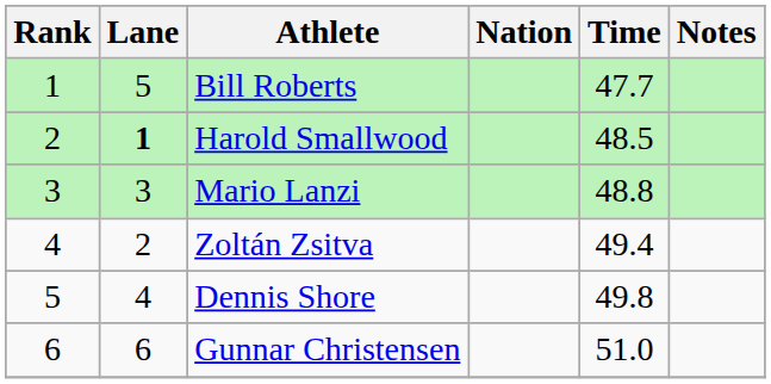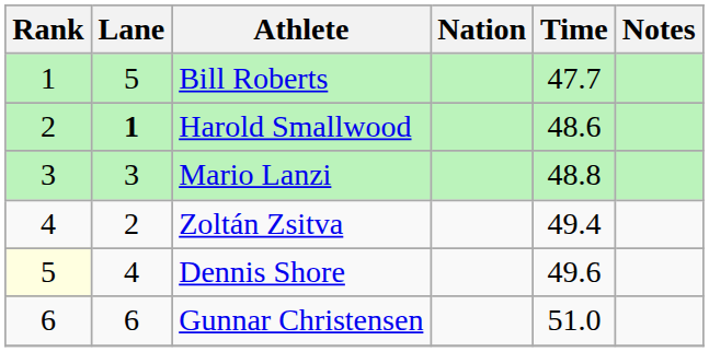 <table class="wikitable sortable" style="text-align:center">
 <tr>
 <th>Rank</th>
 <th>Lane</th>
 <th>Athlete</th>
 <th>Nation</th>
 <th>Time</th>
 <th>Notes</th>
 </tr>
 <tr bgcolor=bbf3bb>
 <td>1</td>
 <td>5</td>
 <td align=left><a href='#'>Bill Roberts</a></td>
 <td align=left></td>
 <td>47.7</td>
 <td></td>
 </tr>
 <tr bgcolor=bbf3bb>
 <td>2</td>
 <td><strong>1</strong></td>
 <td align=left><a href='#'>Harold Smallwood</a></td>
 <td align=left></td>
-<td>48.5</td>
+<td>48.6</td>
 <td></td>
 </tr>
 <tr bgcolor=bbf3bb>
 <td>3</td>
 <td>3</td>
 <td align=left><a href='#'>Mario Lanzi</a></td>
 <td align=left></td>
 <td>48.8</td>
 <td></td>
 </tr>
 <tr>
 <td>4</td>
 <td>2</td>
 <td align=left><a href='#'>Zoltán Zsitva</a></td>
 <td align=left></td>
 <td>49.4</td>
 <td></td>
 </tr>
 <tr>
-<td>5</td>
+<td style="background: lightyellow;">5</td>
 <td>4</td>
 <td align=left><a href='#'>Dennis Shore</a></td>
 <td align=left></td>
-<td>49.8</td>
+<td>49.6</td>
 <td></td>
 </tr>
 <tr>
 <td>6</td>
 <td>6</td>
 <td align=left><a href='#'>Gunnar Christensen</a></td>
 <td align=left></td>
 <td>51.0</td>
 <td></td>
 </tr>
 <tr>
 </tr>
 </table>
